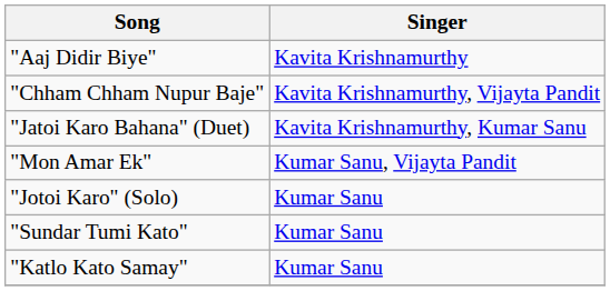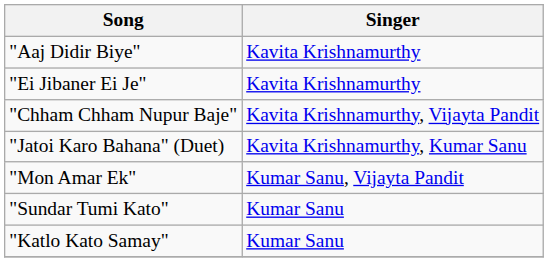 <table class="wikitable" style="font-size:92%;">
 <tr>
 <th>Song</th>
 <th>Singer</th>
 </tr>
 <tr>
 <td>"Aaj Didir Biye"</td>
+<td><a href='#'>Kavita Krishnamurthy</a></td>
+</tr>
+<tr>
+<td>"Ei Jibaner Ei Je"</td>
 <td><a href='#'>Kavita Krishnamurthy</a></td>
 </tr>
 <tr>
 <td>"Chham Chham Nupur Baje"</td>
 <td><a href='#'>Kavita Krishnamurthy</a>, <a href='#'>Vijayta Pandit</a></td>
 </tr>
 <tr>
 <td>"Jatoi Karo Bahana" (Duet)</td>
 <td><a href='#'>Kavita Krishnamurthy</a>, <a href='#'>Kumar Sanu</a></td>
 </tr>
 <tr>
 <td>"Mon Amar Ek"</td>
 <td><a href='#'>Kumar Sanu</a>, <a href='#'>Vijayta Pandit</a></td>
 </tr>
 <tr>
-<td>"Jotoi Karo" (Solo)</td>
-<td><a href='#'>Kumar Sanu</a></td>
-</tr>
-<tr>
 <td>"Sundar Tumi Kato"</td>
 <td><a href='#'>Kumar Sanu</a></td>
 </tr>
 <tr>
 <td>"Katlo Kato Samay"</td>
 <td><a href='#'>Kumar Sanu</a></td>
 </tr>
 <tr>
 </tr>
 </table>
